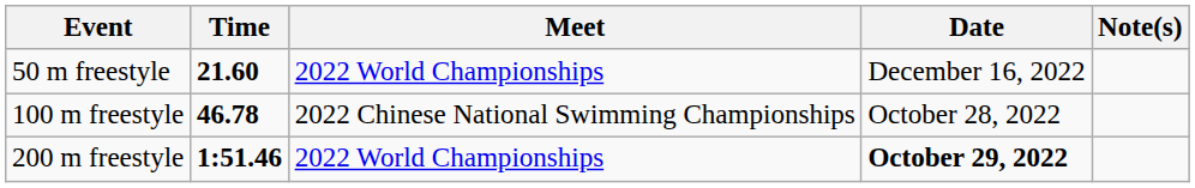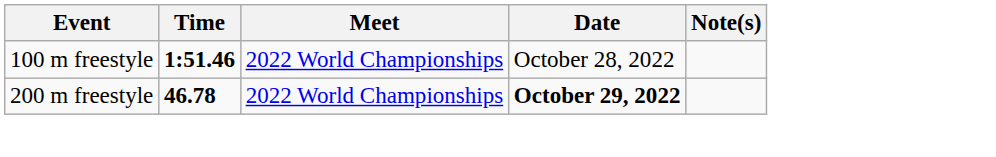 <table class="wikitable">
 <tr>
 <th>Event</th>
 <th>Time</th>
 <th>Meet</th>
 <th>Date</th>
 <th>Note(s)</th>
 </tr>
 <tr>
-<td>50 m freestyle</td>
-<td><strong>21.60</strong></td>
+<td>100 m freestyle</td>
+<td><strong>1:51.46</strong></td>
 <td><a href='#'>2022 World Championships</a></td>
-<td>December 16, 2022</td>
-<td></td>
-</tr>
-<tr>
-<td>100 m freestyle</td>
-<td><strong>46.78</strong></td>
-<td>2022 Chinese National Swimming Championships</td>
 <td>October 28, 2022</td>
 <td></td>
 </tr>
 <tr>
 <td>200 m freestyle</td>
-<td><strong>1:51.46</strong></td>
+<td><strong>46.78</strong></td>
 <td><a href='#'>2022 World Championships</a></td>
 <td><strong>October 29, 2022</strong></td>
 <td></td>
 </tr>
 </table>
